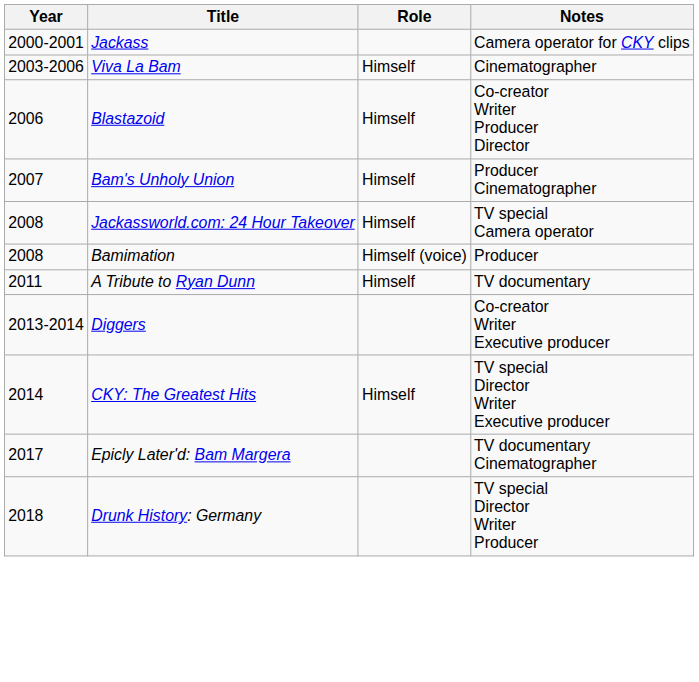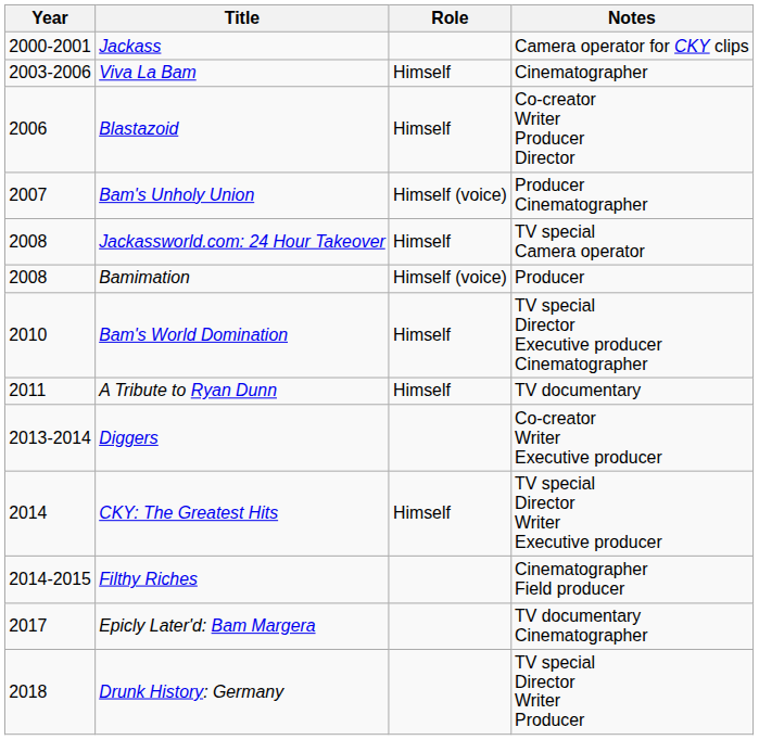 <table class="wikitable">
 <tr>
 <th>Year</th>
 <th>Title</th>
 <th>Role</th>
 <th>Notes</th>
 </tr>
 <tr>
 <td>2000-2001</td>
 <td><em><a href='#'>Jackass</a></em></td>
 <td></td>
 <td>Camera operator for <em><a href='#'>CKY</a></em> clips</td>
 </tr>
 <tr>
 <td>2003-2006</td>
 <td><em><a href='#'>Viva La Bam</a></em></td>
 <td>Himself</td>
 <td>Cinematographer</td>
 </tr>
 <tr>
 <td>2006</td>
 <td><em><a href='#'>Blastazoid</a></em></td>
 <td>Himself</td>
 <td>Co-creator<br>Writer<br>Producer<br>Director</td>
 </tr>
 <tr>
 <td>2007</td>
 <td><em><a href='#'>Bam's Unholy Union</a></em></td>
-<td>Himself</td>
+<td>Himself (voice)</td>
 <td>Producer<br>Cinematographer</td>
 </tr>
 <tr>
 <td>2008</td>
 <td><em><a href='#'>Jackassworld.com: 24 Hour Takeover</a></em></td>
 <td>Himself</td>
 <td>TV special<br>Camera operator</td>
 </tr>
 <tr>
 <td>2008</td>
 <td><em>Bamimation</em></td>
 <td>Himself (voice)</td>
 <td>Producer</td>
+</tr>
+<tr>
+<td>2010</td>
+<td><em><a href='#'>Bam's World Domination</a></em></td>
+<td>Himself</td>
+<td>TV special<br>Director<br>Executive producer<br>Cinematographer</td>
 </tr>
 <tr>
 <td>2011</td>
 <td><em>A Tribute to <a href='#'>Ryan Dunn</a></em></td>
 <td>Himself</td>
 <td>TV documentary</td>
 </tr>
 <tr>
 <td>2013-2014</td>
 <td><em><a href='#'>Diggers</a></em></td>
 <td></td>
 <td>Co-creator<br>Writer<br>Executive producer</td>
 </tr>
 <tr>
 <td>2014</td>
 <td><em><a href='#'>CKY: The Greatest Hits</a></em></td>
 <td>Himself</td>
 <td>TV special<br>Director<br>Writer<br>Executive producer</td>
 </tr>
 <tr>
+<td>2014-2015</td>
+<td><em><a href='#'>Filthy Riches</a></em></td>
+<td></td>
+<td>Cinematographer<br>Field producer</td>
+</tr>
+<tr>
 <td>2017</td>
 <td><em>Epicly Later'd: <a href='#'>Bam Margera</a></em></td>
 <td></td>
 <td>TV documentary<br>Cinematographer</td>
 </tr>
 <tr>
 <td>2018</td>
 <td><em><a href='#'>Drunk History</a>: Germany</em></td>
 <td></td>
 <td>TV special<br>Director<br>Writer<br>Producer</td>
 </tr>
 </table>
